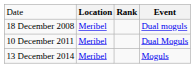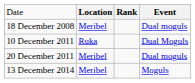 <table class="wikitable sortable" style="font-size:90%" style="text-align:center">
 <tr>
 <td>Date</td>
 <th>Location</th>
 <th>Rank</th>
 <th>Event</th>
 </tr>
 <tr>
 <td>18 December 2008</td>
 <td><a href='#'>Meribel</a></td>
 <td></td>
 <td><a href='#'>Dual moguls</a></td>
 </tr>
 <tr>
 <td>10 December 2011</td>
+<td><a href='#'>Ruka</a></td>
+<td></td>
+<td><a href='#'>Dual Moguls</a></td>
+</tr>
+<tr>
+<td>20 December 2011</td>
 <td><a href='#'>Meribel</a></td>
 <td></td>
-<td><a href='#'>Dual Moguls</a></td>
+<td><a href='#'>Dual moguls</a></td>
 </tr>
 <tr>
 <td>13 December 2014</td>
 <td><a href='#'>Meribel</a></td>
 <td></td>
 <td><a href='#'>Moguls</a></td>
 </tr>
 </table>
